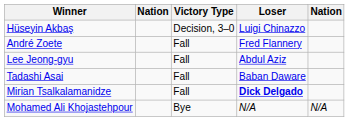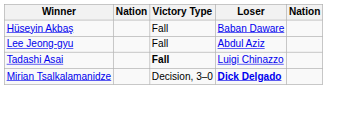 <table class="wikitable sortable" style="text-align:left;">
 <tr>
 <th>Winner</th>
 <th>Nation</th>
 <th>Victory Type</th>
 <th>Loser</th>
 <th>Nation</th>
 </tr>
 <tr>
 <td><a href='#'>Hüseyin Akbaş</a></td>
 <td></td>
-<td>Decision, 3–0</td>
-<td><a href='#'>Luigi Chinazzo</a></td>
-<td></td>
-</tr>
-<tr>
-<td><a href='#'>André Zoete</a></td>
-<td></td>
 <td>Fall</td>
-<td><a href='#'>Fred Flannery</a></td>
+<td><a href='#'>Baban Daware</a></td>
 <td></td>
 </tr>
 <tr>
 <td><a href='#'>Lee Jeong-gyu</a></td>
 <td></td>
 <td>Fall</td>
 <td><a href='#'>Abdul Aziz</a></td>
 <td></td>
 </tr>
 <tr>
 <td><a href='#'>Tadashi Asai</a></td>
 <td></td>
-<td>Fall</td>
-<td><a href='#'>Baban Daware</a></td>
+<td><strong>Fall</strong></td>
+<td><a href='#'>Luigi Chinazzo</a></td>
 <td></td>
 </tr>
 <tr>
 <td><a href='#'>Mirian Tsalkalamanidze</a></td>
 <td></td>
-<td>Fall</td>
+<td>Decision, 3–0</td>
 <td><strong><a href='#'>Dick Delgado</a></strong></td>
 <td></td>
 </tr>
-<tr>
-<td><a href='#'>Mohamed Ali Khojastehpour</a></td>
-<td></td>
-<td>Bye</td>
-<td><em>N/A</em></td>
-<td><em>N/A</em></td>
-</tr>
 </table>
